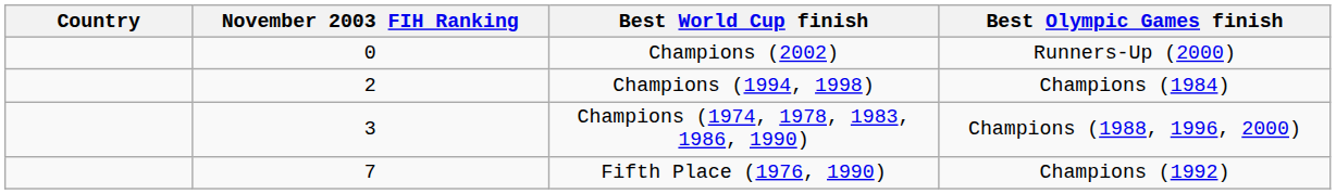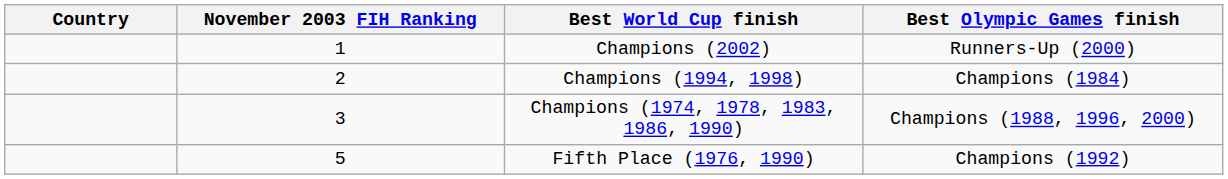 <table class="wikitable">
 <tr>
 <th style="width:125px;">Country</th>
 <th style="width:250px;">November 2003 <a href='#'>FIH Ranking</a></th>
 <th style="width:275px;">Best <a href='#'>World Cup</a> finish</th>
 <th style="width:275px;">Best <a href='#'>Olympic Games</a> finish</th>
 </tr>
 <tr style="text-align:center;">
 <td style="text-align:left;"></td>
-<td>0</td>
+<td>1</td>
 <td>Champions (<a href='#'>2002</a>)</td>
 <td>Runners-Up (<a href='#'>2000</a>)</td>
 </tr>
 <tr style="text-align:center;">
 <td style="text-align:left;"></td>
 <td>2</td>
 <td>Champions (<a href='#'>1994</a>, <a href='#'>1998</a>)</td>
 <td>Champions (<a href='#'>1984</a>)</td>
 </tr>
 <tr style="text-align:center;">
 <td style="text-align:left;"></td>
 <td>3</td>
 <td>Champions (<a href='#'>1974</a>, <a href='#'>1978</a>, <a href='#'>1983</a>, <a href='#'>1986</a>, <a href='#'>1990</a>)</td>
 <td>Champions (<a href='#'>1988</a>, <a href='#'>1996</a>, <a href='#'>2000</a>)</td>
 </tr>
 <tr style="text-align:center;">
 <td style="text-align:left;"></td>
-<td>7</td>
+<td>5</td>
 <td>Fifth Place (<a href='#'>1976</a>, <a href='#'>1990</a>)</td>
 <td>Champions (<a href='#'>1992</a>)</td>
 </tr>
 </table>
